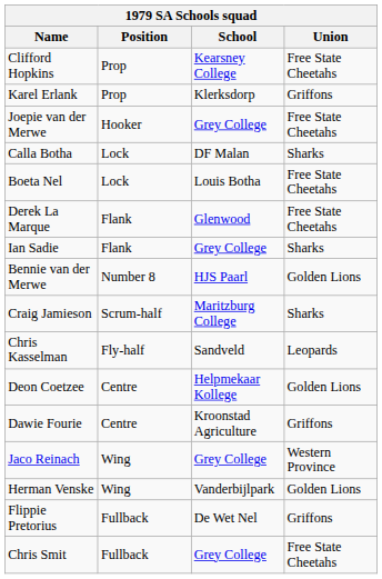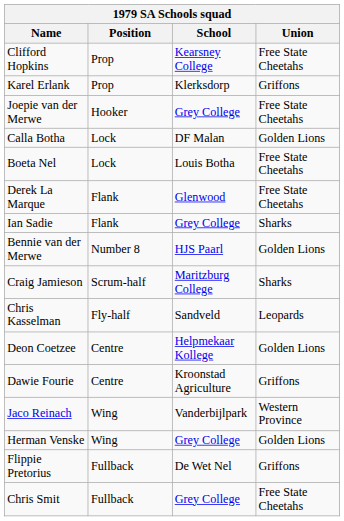 <table class="wikitable" style="text-align:left; width:50%">
 <tr>
 <th colspan="100%">1979 SA Schools squad</th>
 </tr>
 <tr>
 <th style="width:25%;">Name</th>
 <th style="width:25%;">Position</th>
 <th style="width:25%;">School</th>
 <th style="width:25%;">Union</th>
 </tr>
 <tr>
 <td>Clifford Hopkins</td>
 <td>Prop</td>
 <td><a href='#'>Kearsney College</a></td>
 <td>Free State Cheetahs</td>
 </tr>
 <tr>
 <td>Karel Erlank</td>
 <td>Prop</td>
 <td>Klerksdorp</td>
 <td>Griffons</td>
 </tr>
 <tr>
 <td>Joepie van der Merwe</td>
 <td>Hooker</td>
 <td><a href='#'>Grey College</a></td>
 <td>Free State Cheetahs</td>
 </tr>
 <tr>
 <td>Calla Botha</td>
 <td>Lock</td>
 <td>DF Malan</td>
-<td>Sharks</td>
+<td>Golden Lions</td>
 </tr>
 <tr>
 <td>Boeta Nel</td>
 <td>Lock</td>
 <td>Louis Botha</td>
 <td>Free State Cheetahs</td>
 </tr>
 <tr>
 <td>Derek La Marque</td>
 <td>Flank</td>
 <td><a href='#'>Glenwood</a></td>
 <td>Free State Cheetahs</td>
 </tr>
 <tr>
 <td>Ian Sadie</td>
 <td>Flank</td>
 <td><a href='#'>Grey College</a></td>
 <td>Sharks</td>
 </tr>
 <tr>
 <td>Bennie van der Merwe</td>
 <td>Number 8</td>
 <td><a href='#'>HJS Paarl</a></td>
 <td>Golden Lions</td>
 </tr>
 <tr>
 <td>Craig Jamieson</td>
 <td>Scrum-half</td>
 <td><a href='#'>Maritzburg College</a></td>
 <td>Sharks</td>
 </tr>
 <tr>
 <td>Chris Kasselman</td>
 <td>Fly-half</td>
 <td>Sandveld</td>
 <td>Leopards</td>
 </tr>
 <tr>
 <td>Deon Coetzee</td>
 <td>Centre</td>
 <td><a href='#'>Helpmekaar Kollege</a></td>
 <td>Golden Lions</td>
 </tr>
 <tr>
 <td>Dawie Fourie</td>
 <td>Centre</td>
 <td>Kroonstad Agriculture</td>
 <td>Griffons</td>
 </tr>
 <tr>
 <td><a href='#'>Jaco Reinach</a></td>
 <td>Wing</td>
-<td><a href='#'>Grey College</a></td>
+<td>Vanderbijlpark</td>
 <td>Western Province</td>
 </tr>
 <tr>
 <td>Herman Venske</td>
 <td>Wing</td>
-<td>Vanderbijlpark</td>
+<td><a href='#'>Grey College</a></td>
 <td>Golden Lions</td>
 </tr>
 <tr>
 <td>Flippie Pretorius</td>
 <td>Fullback</td>
 <td>De Wet Nel</td>
 <td>Griffons</td>
 </tr>
 <tr>
 <td>Chris Smit</td>
 <td>Fullback</td>
 <td><a href='#'>Grey College</a></td>
 <td>Free State Cheetahs</td>
 </tr>
 </table>
